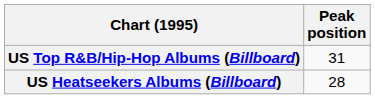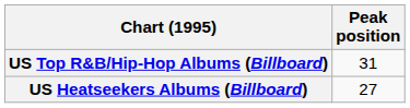 <table class="wikitable sortable plainrowheaders" style="text-align:center">
 <tr>
 <th scope="col">Chart (1995)</th>
 <th scope="col">Peak<br> position</th>
 </tr>
 <tr>
 <th scope="row">US <a href='#'>Top R&B/Hip-Hop Albums</a> (<em><a href='#'>Billboard</a></em>)</th>
 <td>31</td>
 </tr>
 <tr>
 <th scope="row">US <a href='#'>Heatseekers Albums</a> (<em><a href='#'>Billboard</a></em>)</th>
-<td>28</td>
+<td>27</td>
 </tr>
 </table>
